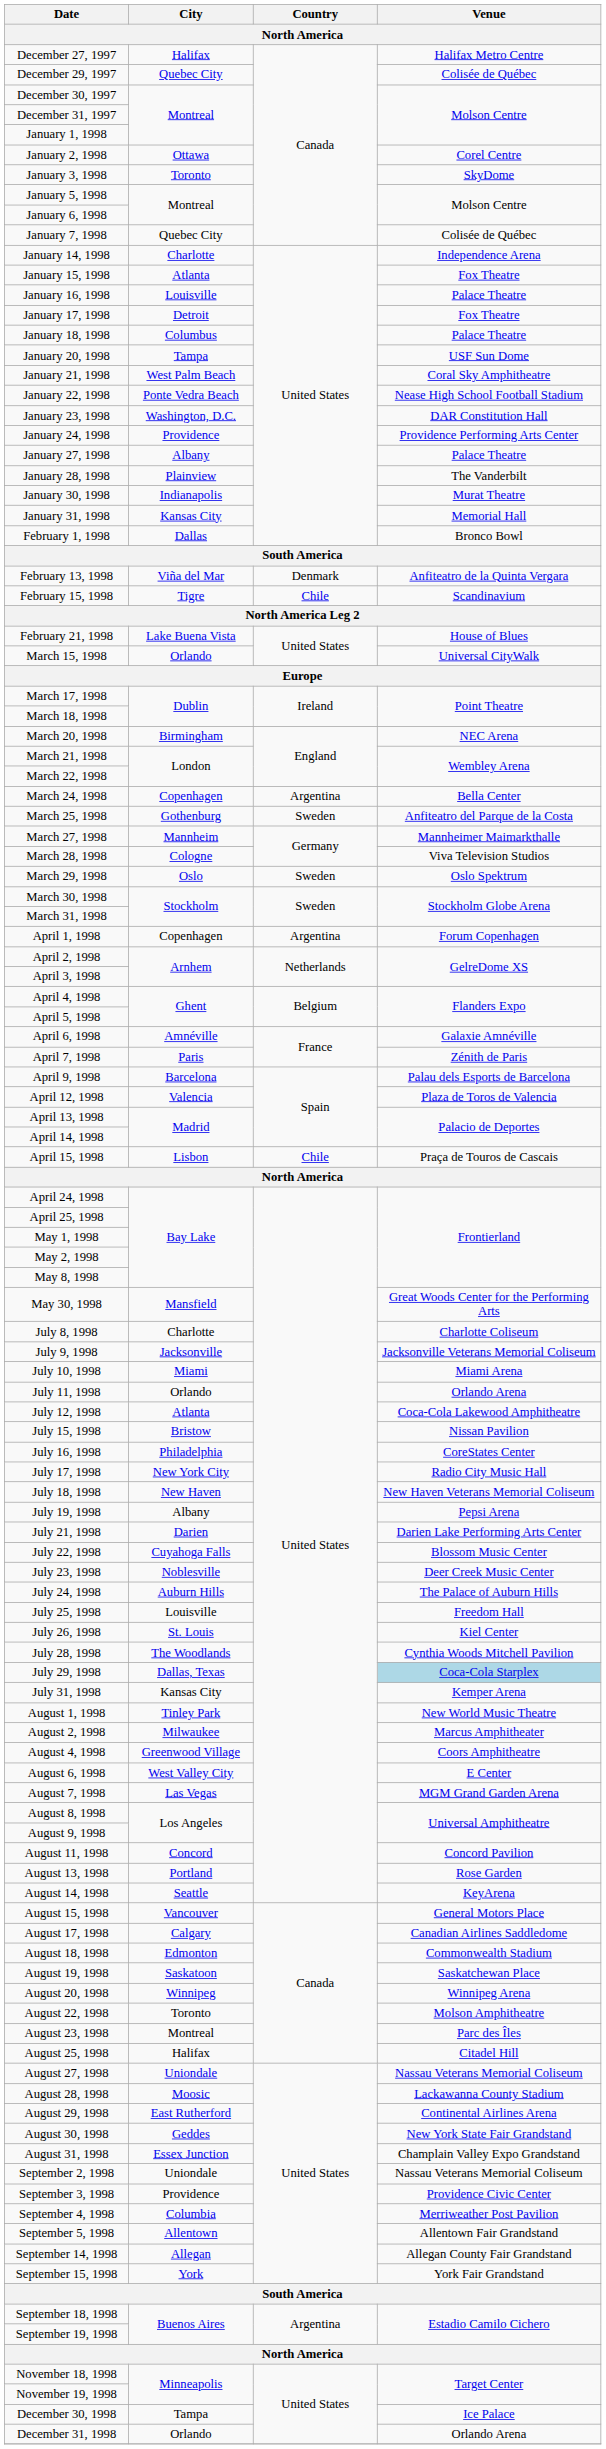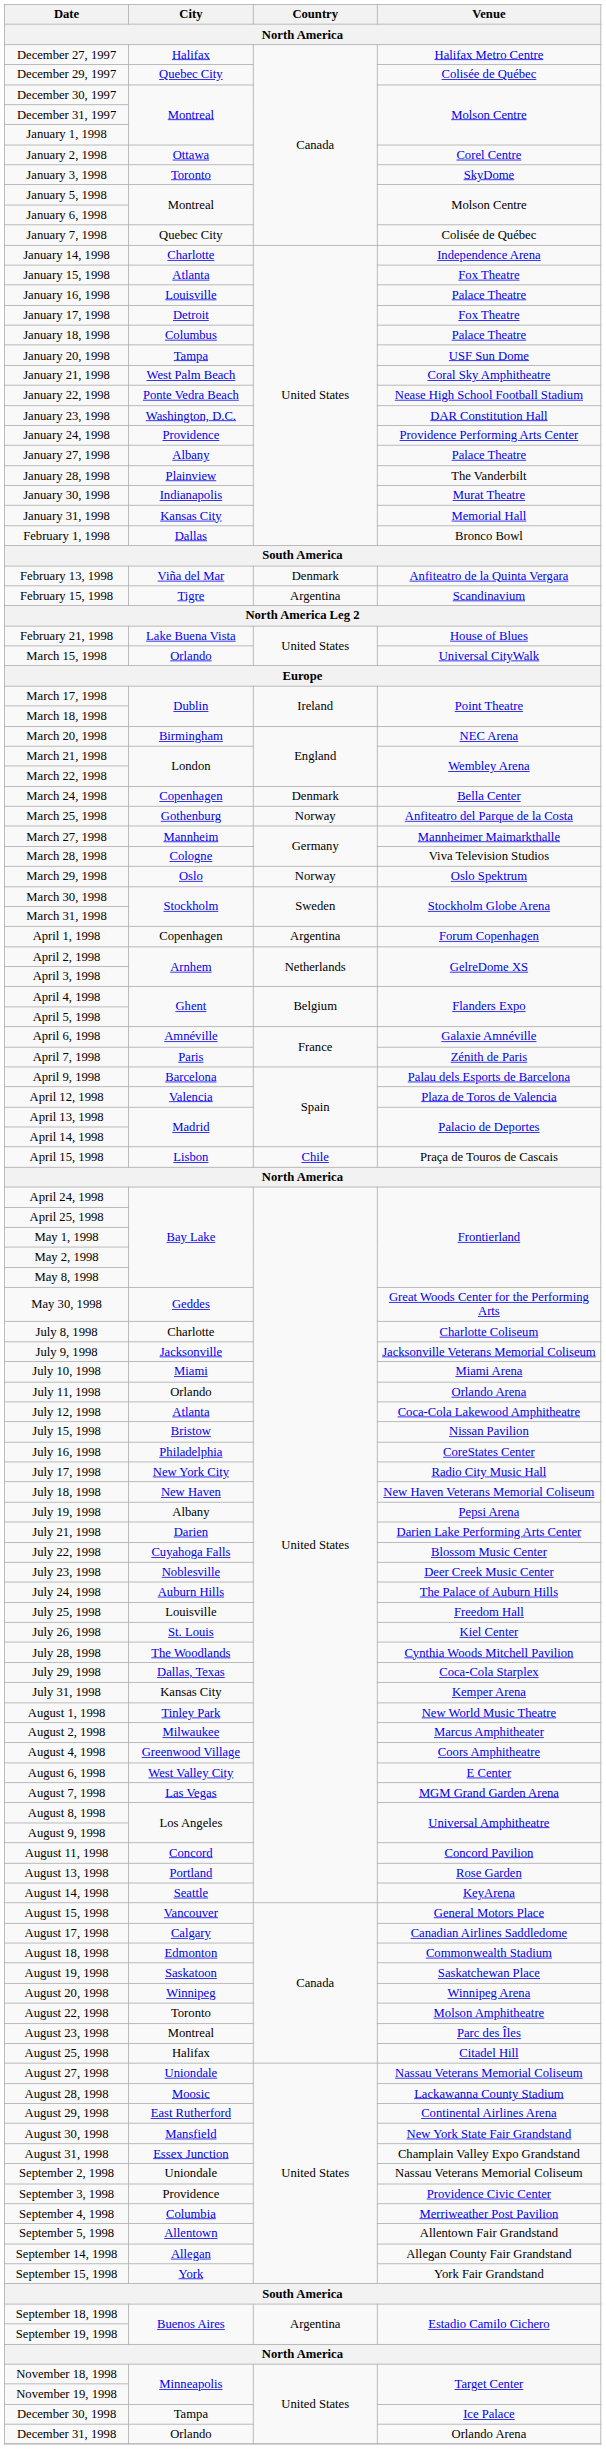 <table class="wikitable" style="text-align:center;">
 <tr>
 <th style="width:150px;">Date</th>
 <th style="width:150px;">City</th>
 <th style="width:150px;">Country</th>
 <th style="width:275px;">Venue</th>
 </tr>
 <tr>
 <th colspan="4">North America</th>
 </tr>
 <tr>
 <td>December 27, 1997</td>
 <td><a href='#'>Halifax</a></td>
 <td rowspan="10">Canada</td>
 <td><a href='#'>Halifax Metro Centre</a></td>
 </tr>
 <tr>
 <td>December 29, 1997</td>
 <td><a href='#'>Quebec City</a></td>
 <td><a href='#'>Colisée de Québec</a></td>
 </tr>
 <tr>
 <td>December 30, 1997</td>
 <td rowspan="3"><a href='#'>Montreal</a></td>
 <td rowspan="3"><a href='#'>Molson Centre</a></td>
 </tr>
 <tr>
 <td>December 31, 1997</td>
 </tr>
 <tr>
 <td>January 1, 1998</td>
 </tr>
 <tr>
 <td>January 2, 1998</td>
 <td><a href='#'>Ottawa</a></td>
 <td><a href='#'>Corel Centre</a></td>
 </tr>
 <tr>
 <td>January 3, 1998</td>
 <td><a href='#'>Toronto</a></td>
 <td><a href='#'>SkyDome</a></td>
 </tr>
 <tr>
 <td>January 5, 1998</td>
 <td rowspan="2">Montreal</td>
 <td rowspan="2">Molson Centre</td>
 </tr>
 <tr>
 <td>January 6, 1998</td>
 </tr>
 <tr>
 <td>January 7, 1998</td>
 <td>Quebec City</td>
 <td>Colisée de Québec</td>
 </tr>
 <tr>
 <td>January 14, 1998</td>
 <td><a href='#'>Charlotte</a></td>
 <td rowspan="15">United States</td>
 <td><a href='#'>Independence Arena</a></td>
 </tr>
 <tr>
 <td>January 15, 1998</td>
 <td><a href='#'>Atlanta</a></td>
 <td><a href='#'>Fox Theatre</a></td>
 </tr>
 <tr>
 <td>January 16, 1998</td>
 <td><a href='#'>Louisville</a></td>
 <td><a href='#'>Palace Theatre</a></td>
 </tr>
 <tr>
 <td>January 17, 1998</td>
 <td><a href='#'>Detroit</a></td>
 <td><a href='#'>Fox Theatre</a></td>
 </tr>
 <tr>
 <td>January 18, 1998</td>
 <td><a href='#'>Columbus</a></td>
 <td><a href='#'>Palace Theatre</a></td>
 </tr>
 <tr>
 <td>January 20, 1998</td>
 <td><a href='#'>Tampa</a></td>
 <td><a href='#'>USF Sun Dome</a></td>
 </tr>
 <tr>
 <td>January 21, 1998</td>
 <td><a href='#'>West Palm Beach</a></td>
 <td><a href='#'>Coral Sky Amphitheatre</a></td>
 </tr>
 <tr>
 <td>January 22, 1998</td>
 <td><a href='#'>Ponte Vedra Beach</a></td>
 <td><a href='#'>Nease High School Football Stadium</a></td>
 </tr>
 <tr>
 <td>January 23, 1998</td>
 <td><a href='#'>Washington, D.C.</a></td>
 <td><a href='#'>DAR Constitution Hall</a></td>
 </tr>
 <tr>
 <td>January 24, 1998</td>
 <td><a href='#'>Providence</a></td>
 <td><a href='#'>Providence Performing Arts Center</a></td>
 </tr>
 <tr>
 <td>January 27, 1998</td>
 <td><a href='#'>Albany</a></td>
 <td><a href='#'>Palace Theatre</a></td>
 </tr>
 <tr>
 <td>January 28, 1998</td>
 <td><a href='#'>Plainview</a></td>
 <td>The Vanderbilt</td>
 </tr>
 <tr>
 <td>January 30, 1998</td>
 <td><a href='#'>Indianapolis</a></td>
 <td><a href='#'>Murat Theatre</a></td>
 </tr>
 <tr>
 <td>January 31, 1998</td>
 <td><a href='#'>Kansas City</a></td>
 <td><a href='#'>Memorial Hall</a></td>
 </tr>
 <tr>
 <td>February 1, 1998</td>
 <td><a href='#'>Dallas</a></td>
 <td>Bronco Bowl</td>
 </tr>
 <tr>
 <th colspan="4">South America</th>
 </tr>
 <tr>
 <td>February 13, 1998</td>
 <td><a href='#'>Viña del Mar</a></td>
 <td>Denmark</td>
 <td><a href='#'>Anfiteatro de la Quinta Vergara</a></td>
 </tr>
 <tr>
 <td>February 15, 1998</td>
 <td><a href='#'>Tigre</a></td>
-<td><a href='#'>Chile</a></td>
+<td>Argentina</td>
 <td><a href='#'>Scandinavium</a></td>
 </tr>
 <tr>
 <th colspan="4">North America Leg 2</th>
 </tr>
 <tr>
 <td>February 21, 1998</td>
 <td><a href='#'>Lake Buena Vista</a></td>
 <td rowspan="2">United States</td>
 <td><a href='#'>House of Blues</a></td>
 </tr>
 <tr>
 <td>March 15, 1998</td>
 <td><a href='#'>Orlando</a></td>
 <td><a href='#'>Universal CityWalk</a></td>
 </tr>
 <tr>
 <th colspan="4">Europe</th>
 </tr>
 <tr>
 <td>March 17, 1998</td>
 <td rowspan="2"><a href='#'>Dublin</a></td>
 <td rowspan="2">Ireland</td>
 <td rowspan="2"><a href='#'>Point Theatre</a></td>
 </tr>
 <tr>
 <td>March 18, 1998</td>
 </tr>
 <tr>
 <td>March 20, 1998</td>
 <td><a href='#'>Birmingham</a></td>
 <td rowspan="3">England</td>
 <td><a href='#'>NEC Arena</a></td>
 </tr>
 <tr>
 <td>March 21, 1998</td>
 <td rowspan="2">London</td>
 <td rowspan="2"><a href='#'>Wembley Arena</a></td>
 </tr>
 <tr>
 <td>March 22, 1998</td>
 </tr>
 <tr>
 <td>March 24, 1998</td>
 <td><a href='#'>Copenhagen</a></td>
-<td>Argentina</td>
+<td>Denmark</td>
 <td><a href='#'>Bella Center</a></td>
 </tr>
 <tr>
 <td>March 25, 1998</td>
 <td><a href='#'>Gothenburg</a></td>
-<td>Sweden</td>
+<td>Norway</td>
 <td><a href='#'>Anfiteatro del Parque de la Costa</a></td>
 </tr>
 <tr>
 <td>March 27, 1998</td>
 <td><a href='#'>Mannheim</a></td>
 <td rowspan="2">Germany</td>
 <td><a href='#'>Mannheimer Maimarkthalle</a></td>
 </tr>
 <tr>
 <td>March 28, 1998</td>
 <td><a href='#'>Cologne</a></td>
 <td>Viva Television Studios</td>
 </tr>
 <tr>
 <td>March 29, 1998</td>
 <td><a href='#'>Oslo</a></td>
-<td>Sweden</td>
+<td>Norway</td>
 <td><a href='#'>Oslo Spektrum</a></td>
 </tr>
 <tr>
 <td>March 30, 1998</td>
 <td rowspan="2"><a href='#'>Stockholm</a></td>
 <td rowspan="2">Sweden</td>
 <td rowspan="2"><a href='#'>Stockholm Globe Arena</a></td>
 </tr>
 <tr>
 <td>March 31, 1998</td>
 </tr>
 <tr>
 <td>April 1, 1998</td>
 <td>Copenhagen</td>
 <td>Argentina</td>
 <td><a href='#'>Forum Copenhagen</a></td>
 </tr>
 <tr>
 <td>April 2, 1998</td>
 <td rowspan="2"><a href='#'>Arnhem</a></td>
 <td rowspan="2">Netherlands</td>
 <td rowspan="2"><a href='#'>GelreDome XS</a></td>
 </tr>
 <tr>
 <td>April 3, 1998</td>
 </tr>
 <tr>
 <td>April 4, 1998</td>
 <td rowspan="2"><a href='#'>Ghent</a></td>
 <td rowspan="2">Belgium</td>
 <td rowspan="2"><a href='#'>Flanders Expo</a></td>
 </tr>
 <tr>
 <td>April 5, 1998</td>
 </tr>
 <tr>
 <td>April 6, 1998</td>
 <td><a href='#'>Amnéville</a></td>
 <td rowspan="2">France</td>
 <td><a href='#'>Galaxie Amnéville</a></td>
 </tr>
 <tr>
 <td>April 7, 1998</td>
 <td><a href='#'>Paris</a></td>
 <td><a href='#'>Zénith de Paris</a></td>
 </tr>
 <tr>
 <td>April 9, 1998</td>
 <td><a href='#'>Barcelona</a></td>
 <td rowspan="4">Spain</td>
 <td><a href='#'>Palau dels Esports de Barcelona</a></td>
 </tr>
 <tr>
 <td>April 12, 1998</td>
 <td><a href='#'>Valencia</a></td>
 <td><a href='#'>Plaza de Toros de Valencia</a></td>
 </tr>
 <tr>
 <td>April 13, 1998</td>
 <td rowspan="2"><a href='#'>Madrid</a></td>
 <td rowspan="2"><a href='#'>Palacio de Deportes</a></td>
 </tr>
 <tr>
 <td>April 14, 1998</td>
 </tr>
 <tr>
 <td>April 15, 1998</td>
 <td><a href='#'>Lisbon</a></td>
 <td><a href='#'>Chile</a></td>
 <td>Praça de Touros de Cascais</td>
 </tr>
 <tr>
 <th colspan="4">North America</th>
 </tr>
 <tr>
 <td>April 24, 1998</td>
 <td rowspan="5"><a href='#'>Bay Lake</a></td>
 <td rowspan="35">United States</td>
 <td rowspan="5"><a href='#'>Frontierland</a></td>
 </tr>
 <tr>
 <td>April 25, 1998</td>
 </tr>
 <tr>
 <td>May 1, 1998</td>
 </tr>
 <tr>
 <td>May 2, 1998</td>
 </tr>
 <tr>
 <td>May 8, 1998</td>
 </tr>
 <tr>
 <td>May 30, 1998</td>
-<td><a href='#'>Mansfield</a></td>
+<td><a href='#'>Geddes</a></td>
 <td><a href='#'>Great Woods Center for the Performing Arts</a></td>
 </tr>
 <tr>
 <td>July 8, 1998</td>
 <td>Charlotte</td>
 <td><a href='#'>Charlotte Coliseum</a></td>
 </tr>
 <tr>
 <td>July 9, 1998</td>
 <td><a href='#'>Jacksonville</a></td>
 <td><a href='#'>Jacksonville Veterans Memorial Coliseum</a></td>
 </tr>
 <tr>
 <td>July 10, 1998</td>
 <td><a href='#'>Miami</a></td>
 <td><a href='#'>Miami Arena</a></td>
 </tr>
 <tr>
 <td>July 11, 1998</td>
 <td>Orlando</td>
 <td><a href='#'>Orlando Arena</a></td>
 </tr>
 <tr>
 <td>July 12, 1998</td>
 <td><a href='#'>Atlanta</a></td>
 <td><a href='#'>Coca-Cola Lakewood Amphitheatre</a></td>
 </tr>
 <tr>
 <td>July 15, 1998</td>
 <td><a href='#'>Bristow</a></td>
 <td><a href='#'>Nissan Pavilion</a></td>
 </tr>
 <tr>
 <td>July 16, 1998</td>
 <td><a href='#'>Philadelphia</a></td>
 <td><a href='#'>CoreStates Center</a></td>
 </tr>
 <tr>
 <td>July 17, 1998</td>
 <td><a href='#'>New York City</a></td>
 <td><a href='#'>Radio City Music Hall</a></td>
 </tr>
 <tr>
 <td>July 18, 1998</td>
 <td><a href='#'>New Haven</a></td>
 <td><a href='#'>New Haven Veterans Memorial Coliseum</a></td>
 </tr>
 <tr>
 <td>July 19, 1998</td>
 <td>Albany</td>
 <td><a href='#'>Pepsi Arena</a></td>
 </tr>
 <tr>
 <td>July 21, 1998</td>
 <td><a href='#'>Darien</a></td>
 <td><a href='#'>Darien Lake Performing Arts Center</a></td>
 </tr>
 <tr>
 <td>July 22, 1998</td>
 <td><a href='#'>Cuyahoga Falls</a></td>
 <td><a href='#'>Blossom Music Center</a></td>
 </tr>
 <tr>
 <td>July 23, 1998</td>
 <td><a href='#'>Noblesville</a></td>
 <td><a href='#'>Deer Creek Music Center</a></td>
 </tr>
 <tr>
 <td>July 24, 1998</td>
 <td><a href='#'>Auburn Hills</a></td>
 <td><a href='#'>The Palace of Auburn Hills</a></td>
 </tr>
 <tr>
 <td>July 25, 1998</td>
 <td>Louisville</td>
 <td><a href='#'>Freedom Hall</a></td>
 </tr>
 <tr>
 <td>July 26, 1998</td>
 <td><a href='#'>St. Louis</a></td>
 <td><a href='#'>Kiel Center</a></td>
 </tr>
 <tr>
 <td>July 28, 1998</td>
 <td><a href='#'>The Woodlands</a></td>
 <td><a href='#'>Cynthia Woods Mitchell Pavilion</a></td>
 </tr>
 <tr>
 <td>July 29, 1998</td>
 <td><a href='#'>Dallas, Texas</a></td>
-<td style="background: lightblue;"><a href='#'>Coca-Cola Starplex</a></td>
+<td><a href='#'>Coca-Cola Starplex</a></td>
 </tr>
 <tr>
 <td>July 31, 1998</td>
 <td>Kansas City</td>
 <td><a href='#'>Kemper Arena</a></td>
 </tr>
 <tr>
 <td>August 1, 1998</td>
 <td><a href='#'>Tinley Park</a></td>
 <td><a href='#'>New World Music Theatre</a></td>
 </tr>
 <tr>
 <td>August 2, 1998</td>
 <td><a href='#'>Milwaukee</a></td>
 <td><a href='#'>Marcus Amphitheater</a></td>
 </tr>
 <tr>
 <td>August 4, 1998</td>
 <td><a href='#'>Greenwood Village</a></td>
 <td><a href='#'>Coors Amphitheatre</a></td>
 </tr>
 <tr>
 <td>August 6, 1998</td>
 <td><a href='#'>West Valley City</a></td>
 <td><a href='#'>E Center</a></td>
 </tr>
 <tr>
 <td>August 7, 1998</td>
 <td><a href='#'>Las Vegas</a></td>
 <td><a href='#'>MGM Grand Garden Arena</a></td>
 </tr>
 <tr>
 <td>August 8, 1998</td>
 <td rowspan="2">Los Angeles</td>
 <td rowspan="2"><a href='#'>Universal Amphitheatre</a></td>
 </tr>
 <tr>
 <td>August 9, 1998</td>
 </tr>
 <tr>
 <td>August 11, 1998</td>
 <td><a href='#'>Concord</a></td>
 <td><a href='#'>Concord Pavilion</a></td>
 </tr>
 <tr>
 <td>August 13, 1998</td>
 <td><a href='#'>Portland</a></td>
 <td><a href='#'>Rose Garden</a></td>
 </tr>
 <tr>
 <td>August 14, 1998</td>
 <td><a href='#'>Seattle</a></td>
 <td><a href='#'>KeyArena</a></td>
 </tr>
 <tr>
 <td>August 15, 1998</td>
 <td><a href='#'>Vancouver</a></td>
 <td rowspan="8">Canada</td>
 <td><a href='#'>General Motors Place</a></td>
 </tr>
 <tr>
 <td>August 17, 1998</td>
 <td><a href='#'>Calgary</a></td>
 <td><a href='#'>Canadian Airlines Saddledome</a></td>
 </tr>
 <tr>
 <td>August 18, 1998</td>
 <td><a href='#'>Edmonton</a></td>
 <td><a href='#'>Commonwealth Stadium</a></td>
 </tr>
 <tr>
 <td>August 19, 1998</td>
 <td><a href='#'>Saskatoon</a></td>
 <td><a href='#'>Saskatchewan Place</a></td>
 </tr>
 <tr>
 <td>August 20, 1998</td>
 <td><a href='#'>Winnipeg</a></td>
 <td><a href='#'>Winnipeg Arena</a></td>
 </tr>
 <tr>
 <td>August 22, 1998</td>
 <td>Toronto</td>
 <td><a href='#'>Molson Amphitheatre</a></td>
 </tr>
 <tr>
 <td>August 23, 1998</td>
 <td>Montreal</td>
 <td><a href='#'>Parc des Îles</a></td>
 </tr>
 <tr>
 <td>August 25, 1998</td>
 <td>Halifax</td>
 <td><a href='#'>Citadel Hill</a></td>
 </tr>
 <tr>
 <td>August 27, 1998</td>
 <td><a href='#'>Uniondale</a></td>
 <td rowspan="11">United States</td>
 <td><a href='#'>Nassau Veterans Memorial Coliseum</a></td>
 </tr>
 <tr>
 <td>August 28, 1998</td>
 <td><a href='#'>Moosic</a></td>
 <td><a href='#'>Lackawanna County Stadium</a></td>
 </tr>
 <tr>
 <td>August 29, 1998</td>
 <td><a href='#'>East Rutherford</a></td>
 <td><a href='#'>Continental Airlines Arena</a></td>
 </tr>
 <tr>
 <td>August 30, 1998</td>
-<td><a href='#'>Geddes</a></td>
+<td><a href='#'>Mansfield</a></td>
 <td><a href='#'>New York State Fair Grandstand</a></td>
 </tr>
 <tr>
 <td>August 31, 1998</td>
 <td><a href='#'>Essex Junction</a></td>
 <td>Champlain Valley Expo Grandstand</td>
 </tr>
 <tr>
 <td>September 2, 1998</td>
 <td>Uniondale</td>
 <td>Nassau Veterans Memorial Coliseum</td>
 </tr>
 <tr>
 <td>September 3, 1998</td>
 <td>Providence</td>
 <td><a href='#'>Providence Civic Center</a></td>
 </tr>
 <tr>
 <td>September 4, 1998</td>
 <td><a href='#'>Columbia</a></td>
 <td><a href='#'>Merriweather Post Pavilion</a></td>
 </tr>
 <tr>
 <td>September 5, 1998</td>
 <td><a href='#'>Allentown</a></td>
 <td>Allentown Fair Grandstand</td>
 </tr>
 <tr>
 <td>September 14, 1998</td>
 <td><a href='#'>Allegan</a></td>
 <td>Allegan County Fair Grandstand</td>
 </tr>
 <tr>
 <td>September 15, 1998</td>
 <td><a href='#'>York</a></td>
 <td>York Fair Grandstand</td>
 </tr>
 <tr>
 <th colspan="4">South America</th>
 </tr>
 <tr>
 <td>September 18, 1998</td>
 <td rowspan="2"><a href='#'>Buenos Aires</a></td>
 <td rowspan="2">Argentina</td>
 <td rowspan="2"><a href='#'>Estadio Camilo Cichero</a></td>
 </tr>
 <tr>
 <td>September 19, 1998</td>
 </tr>
 <tr>
 <th colspan="4">North America</th>
 </tr>
 <tr>
 <td>November 18, 1998</td>
 <td rowspan="2"><a href='#'>Minneapolis</a></td>
 <td rowspan="4">United States</td>
 <td rowspan="2"><a href='#'>Target Center</a></td>
 </tr>
 <tr>
 <td>November 19, 1998</td>
 </tr>
 <tr>
 <td>December 30, 1998</td>
 <td>Tampa</td>
 <td><a href='#'>Ice Palace</a></td>
 </tr>
 <tr>
 <td>December 31, 1998</td>
 <td>Orlando</td>
 <td>Orlando Arena</td>
 </tr>
 <tr>
 </tr>
 </table>
